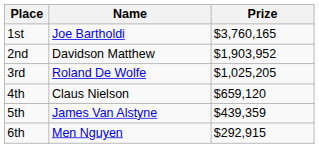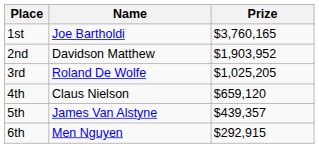 <table class="wikitable">
 <tr>
 <th width="50">Place</th>
 <th width="200">Name</th>
 <th width="125">Prize</th>
 </tr>
 <tr>
 <td>1st</td>
 <td><a href='#'>Joe Bartholdi</a></td>
 <td>$3,760,165</td>
 </tr>
 <tr>
 <td>2nd</td>
 <td> Davidson Matthew</td>
 <td>$1,903,952</td>
 </tr>
 <tr>
 <td>3rd</td>
 <td><a href='#'>Roland De Wolfe</a></td>
 <td>$1,025,205</td>
 </tr>
 <tr>
 <td>4th</td>
 <td>Claus Nielson</td>
 <td>$659,120</td>
 </tr>
 <tr>
 <td>5th</td>
 <td><a href='#'>James Van Alstyne</a></td>
-<td>$439,359</td>
+<td>$439,357</td>
 </tr>
 <tr>
 <td>6th</td>
 <td><a href='#'>Men Nguyen</a></td>
 <td>$292,915</td>
 </tr>
 </table>
